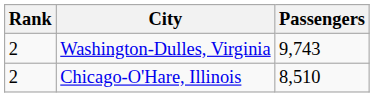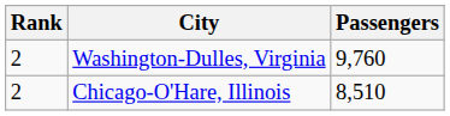 <table class="wikitable">
 <tr>
 <th>Rank</th>
 <th>City</th>
 <th>Passengers</th>
 </tr>
 <tr>
 <td>2</td>
 <td> <a href='#'>Washington-Dulles, Virginia</a></td>
-<td>9,743</td>
+<td>9,760</td>
 </tr>
 <tr>
 <td>2</td>
 <td> <a href='#'>Chicago-O'Hare, Illinois</a></td>
 <td>8,510</td>
 </tr>
 </table>
